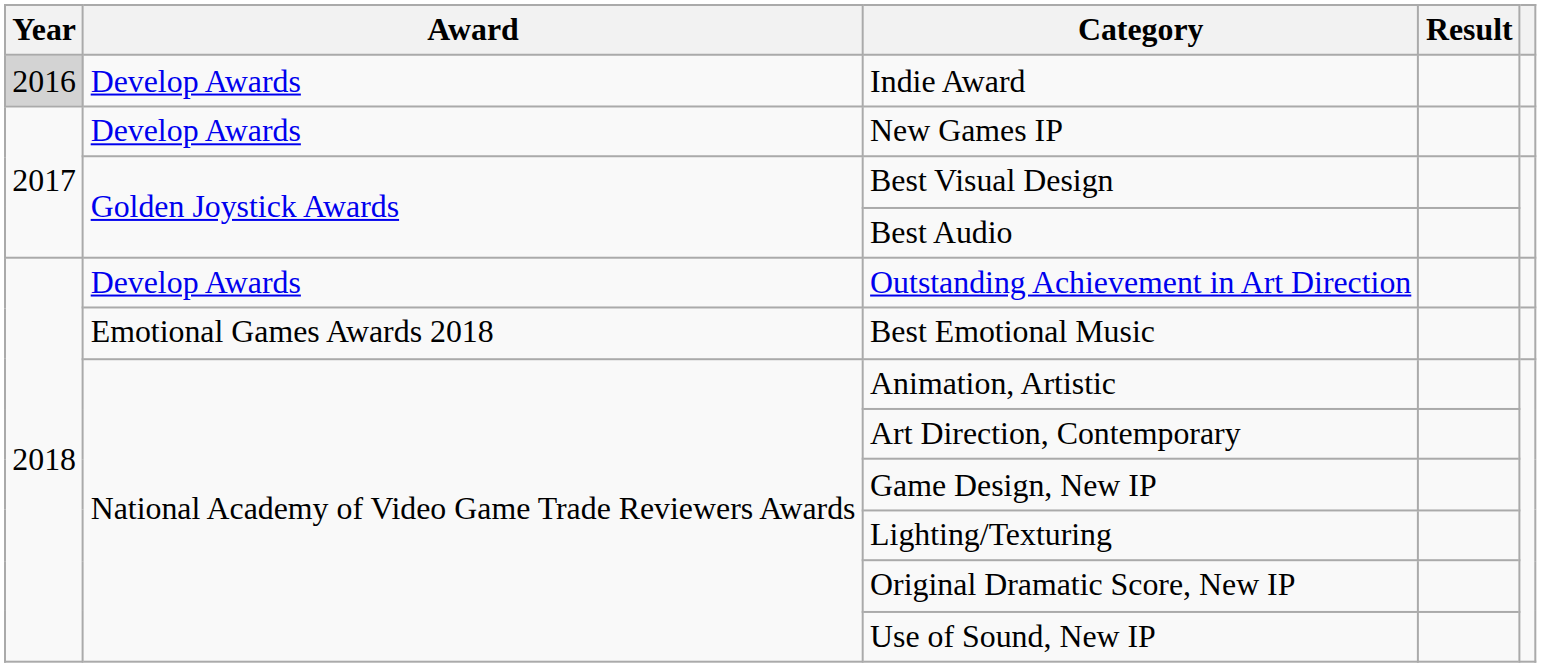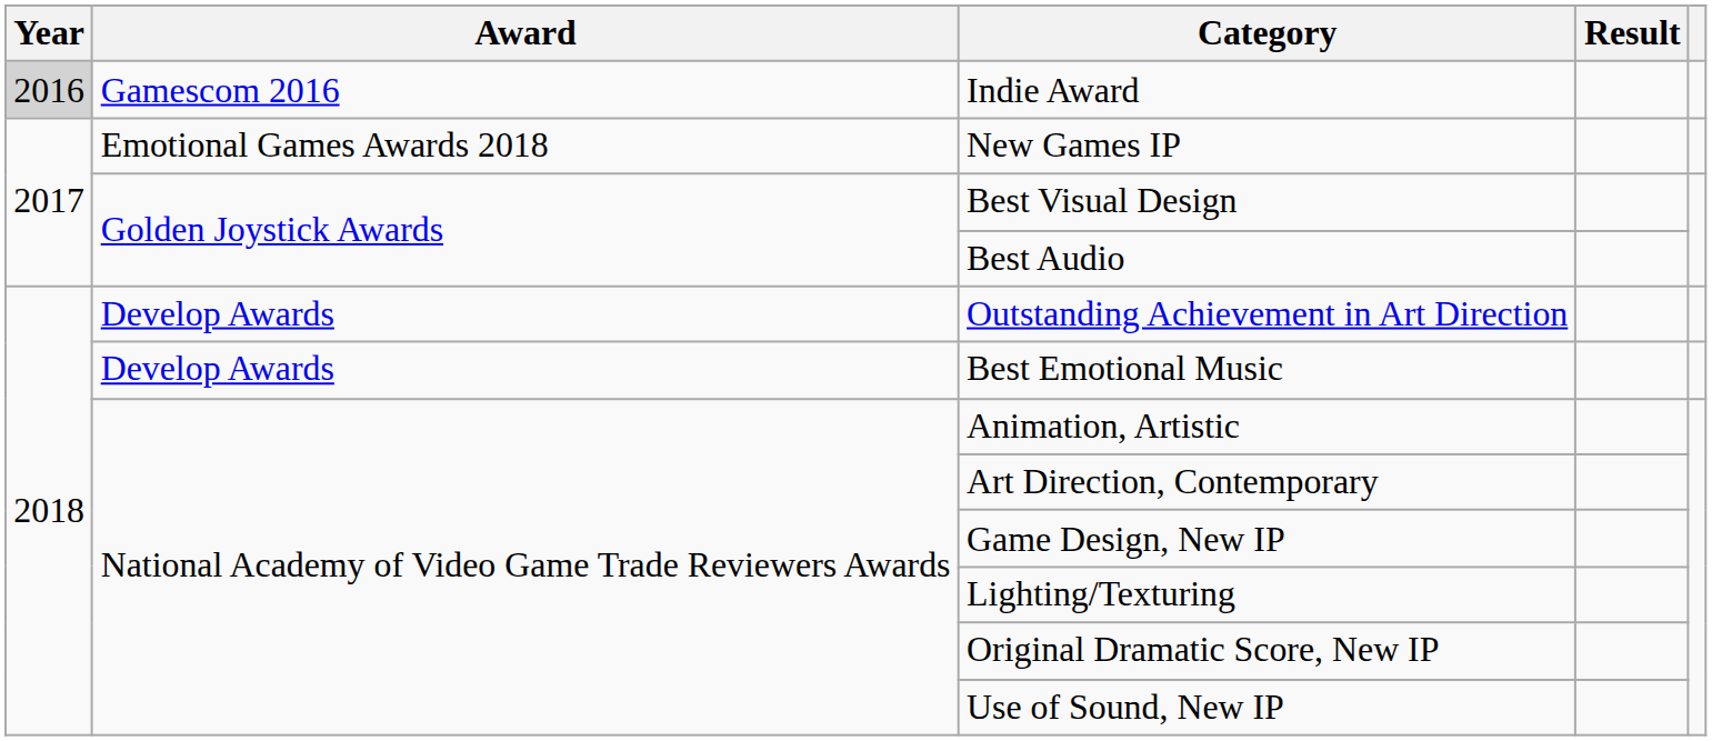 <table class="wikitable sortable">
 <tr>
 <th>Year</th>
 <th>Award</th>
 <th>Category</th>
 <th>Result</th>
 <th></th>
 </tr>
 <tr>
 <td style="background: lightgrey; text-align:center;" rowspan="1">2016</td>
-<td rowspan="1"><a href='#'>Develop Awards</a></td>
+<td rowspan="1"><a href='#'>Gamescom 2016</a></td>
 <td>Indie Award</td>
 <td></td>
 <td rowspan="1" style="text-align:center;"></td>
 </tr>
 <tr>
 <td style="text-align:center;" rowspan="3">2017</td>
-<td rowspan="1"><a href='#'>Develop Awards</a></td>
+<td rowspan="1">Emotional Games Awards 2018</td>
 <td>New Games IP</td>
 <td></td>
 <td rowspan="1" style="text-align:center;"></td>
 </tr>
 <tr>
 <td rowspan="2"><a href='#'>Golden Joystick Awards</a></td>
 <td>Best Visual Design</td>
 <td></td>
 <td rowspan="2" style="text-align:center;"></td>
 </tr>
 <tr>
 <td>Best Audio</td>
 <td></td>
 </tr>
 <tr>
 <td style="text-align:center;" rowspan="8">2018</td>
 <td rowspan="1"><a href='#'>Develop Awards</a></td>
 <td><a href='#'>Outstanding Achievement in Art Direction</a></td>
 <td></td>
 <td rowspan="1" style="text-align:center;"></td>
 </tr>
 <tr>
-<td rowspan="1">Emotional Games Awards 2018</td>
+<td rowspan="1"><a href='#'>Develop Awards</a></td>
 <td>Best Emotional Music</td>
 <td></td>
 <td rowspan="1" style="text-align:center;"></td>
 </tr>
 <tr>
 <td rowspan="6">National Academy of Video Game Trade Reviewers Awards</td>
 <td>Animation, Artistic</td>
 <td></td>
 <td rowspan="6" style="text-align:center;"></td>
 </tr>
 <tr>
 <td>Art Direction, Contemporary</td>
 <td></td>
 </tr>
 <tr>
 <td>Game Design, New IP</td>
 <td></td>
 </tr>
 <tr>
 <td>Lighting/Texturing</td>
 <td></td>
 </tr>
 <tr>
 <td>Original Dramatic Score, New IP</td>
 <td></td>
 </tr>
 <tr>
 <td>Use of Sound, New IP</td>
 <td></td>
 </tr>
 </table>
